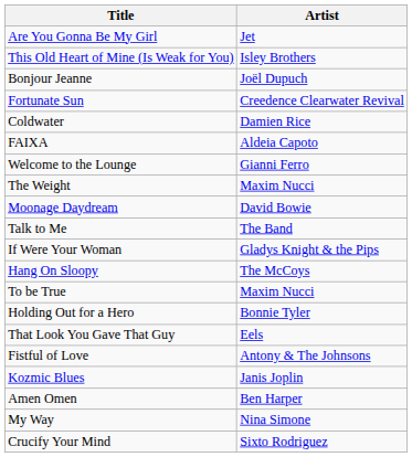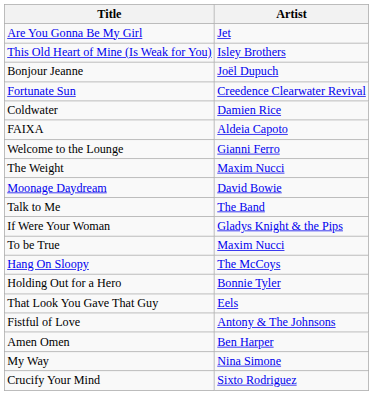 <table class="wikitable">
 <tr>
 <th>Title</th>
 <th>Artist</th>
 </tr>
 <tr>
 <td><a href='#'>Are You Gonna Be My Girl</a></td>
 <td><a href='#'>Jet</a></td>
 </tr>
 <tr>
 <td><a href='#'>This Old Heart of Mine (Is Weak for You)</a></td>
 <td><a href='#'>Isley Brothers</a></td>
 </tr>
 <tr>
 <td>Bonjour Jeanne</td>
 <td><a href='#'>Joël Dupuch</a></td>
 </tr>
 <tr>
 <td><a href='#'>Fortunate Sun</a></td>
 <td><a href='#'>Creedence Clearwater Revival</a></td>
 </tr>
 <tr>
 <td>Coldwater</td>
 <td><a href='#'>Damien Rice</a></td>
 </tr>
 <tr>
 <td>FAIXA</td>
 <td><a href='#'>Aldeia Capoto</a></td>
 </tr>
 <tr>
 <td>Welcome to the Lounge</td>
 <td><a href='#'>Gianni Ferro</a></td>
 </tr>
 <tr>
 <td>The Weight</td>
 <td><a href='#'>Maxim Nucci</a></td>
 </tr>
 <tr>
 <td><a href='#'>Moonage Daydream</a></td>
 <td><a href='#'>David Bowie</a></td>
 </tr>
 <tr>
 <td>Talk to Me</td>
 <td><a href='#'>The Band</a></td>
 </tr>
 <tr>
 <td>If Were Your Woman</td>
 <td><a href='#'>Gladys Knight & the Pips</a></td>
 </tr>
 <tr>
+<td>To be True</td>
+<td><a href='#'>Maxim Nucci</a></td>
+</tr>
+<tr>
 <td><a href='#'>Hang On Sloopy</a></td>
 <td><a href='#'>The McCoys</a></td>
-</tr>
-<tr>
-<td>To be True</td>
-<td><a href='#'>Maxim Nucci</a></td>
 </tr>
 <tr>
 <td>Holding Out for a Hero</td>
 <td><a href='#'>Bonnie Tyler</a></td>
 </tr>
 <tr>
 <td>That Look You Gave That Guy</td>
 <td><a href='#'>Eels</a></td>
 </tr>
 <tr>
 <td>Fistful of Love</td>
 <td><a href='#'>Antony & The Johnsons</a></td>
 </tr>
 <tr>
-<td><a href='#'>Kozmic Blues</a></td>
-<td><a href='#'>Janis Joplin</a></td>
-</tr>
-<tr>
 <td>Amen Omen</td>
 <td><a href='#'>Ben Harper</a></td>
 </tr>
 <tr>
 <td>My Way</td>
 <td><a href='#'>Nina Simone</a></td>
 </tr>
 <tr>
 <td>Crucify Your Mind</td>
 <td><a href='#'>Sixto Rodriguez</a></td>
 </tr>
 </table>
